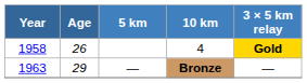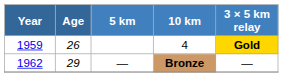 <table class="wikitable" style="font-size:95%; text-align:center; border:grey solid 1px; border-collapse:collapse; background:#ffffff;">
 <tr>
 <th style="background-color:#369; color:white; width:60px;"> Year </th>
 <th style="background-color:#369; color:white; width:40px;"> Age </th>
 <th style="background-color:#4180be; color:white; width:75px;"> 5 km </th>
 <th style="background-color:#4180be; color:white; width:75px;"> 10 km </th>
 <th style="background-color:#4180be; color:white; width:75px;"> 3 × 5 km <br> relay </th>
 </tr>
 <tr>
-<td><a href='#'>1958</a></td>
+<td><a href='#'>1959</a></td>
 <td><em>26</em></td>
 <td></td>
 <td>4</td>
 <td style="background:gold;"><strong>Gold</strong></td>
 </tr>
 <tr>
-<td><a href='#'>1963</a></td>
+<td><a href='#'>1962</a></td>
 <td><em>29</em></td>
 <td>—</td>
 <td bgcolor="cc9966"><strong>Bronze</strong></td>
 <td>—</td>
 </tr>
 <tr>
 </tr>
 </table>
